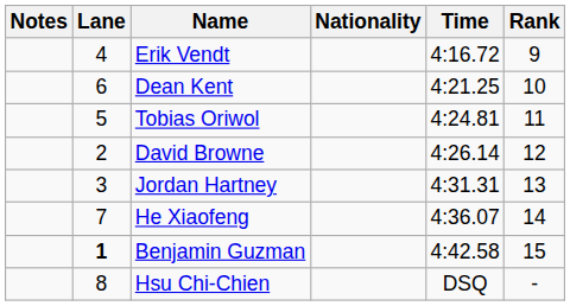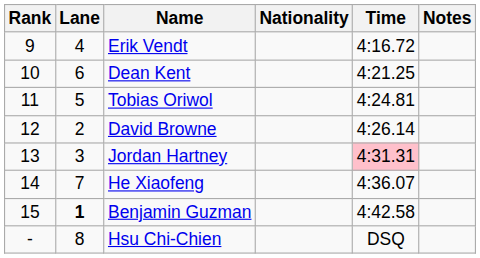 <table class="wikitable sortable" style="text-align:center">
 <tr>
-<th>Notes</th>
+<th>Rank</th>
 <th>Lane</th>
 <th>Name</th>
 <th>Nationality</th>
 <th>Time</th>
-<th>Rank</th>
+<th>Notes</th>
 </tr>
 <tr>
-<td></td>
+<td>9</td>
 <td>4</td>
 <td align=left><a href='#'>Erik Vendt</a></td>
 <td align=left></td>
 <td>4:16.72</td>
-<td>9</td>
+<td></td>
 </tr>
 <tr>
-<td></td>
+<td>10</td>
 <td>6</td>
 <td align=left><a href='#'>Dean Kent</a></td>
 <td align=left></td>
 <td>4:21.25</td>
-<td>10</td>
+<td></td>
 </tr>
 <tr>
-<td></td>
+<td>11</td>
 <td>5</td>
 <td align=left><a href='#'>Tobias Oriwol</a></td>
 <td align=left></td>
 <td>4:24.81</td>
-<td>11</td>
+<td></td>
 </tr>
 <tr>
-<td></td>
+<td>12</td>
 <td>2</td>
 <td align=left><a href='#'>David Browne</a></td>
 <td align=left></td>
 <td>4:26.14</td>
-<td>12</td>
+<td></td>
 </tr>
 <tr>
-<td></td>
+<td>13</td>
 <td>3</td>
 <td align=left><a href='#'>Jordan Hartney</a></td>
 <td align=left></td>
-<td>4:31.31</td>
-<td>13</td>
+<td style="background: pink;">4:31.31</td>
+<td></td>
 </tr>
 <tr>
-<td></td>
+<td>14</td>
 <td>7</td>
 <td align=left><a href='#'>He Xiaofeng</a></td>
 <td align=left></td>
 <td>4:36.07</td>
-<td>14</td>
+<td></td>
 </tr>
 <tr>
-<td></td>
+<td>15</td>
 <td><strong>1</strong></td>
 <td align=left><a href='#'>Benjamin Guzman</a></td>
 <td align=left></td>
 <td>4:42.58</td>
-<td>15</td>
+<td></td>
 </tr>
 <tr>
-<td></td>
+<td>-</td>
 <td>8</td>
 <td align=left><a href='#'>Hsu Chi-Chien</a></td>
 <td align=left></td>
 <td>DSQ</td>
-<td>-</td>
+<td></td>
 </tr>
 </table>
